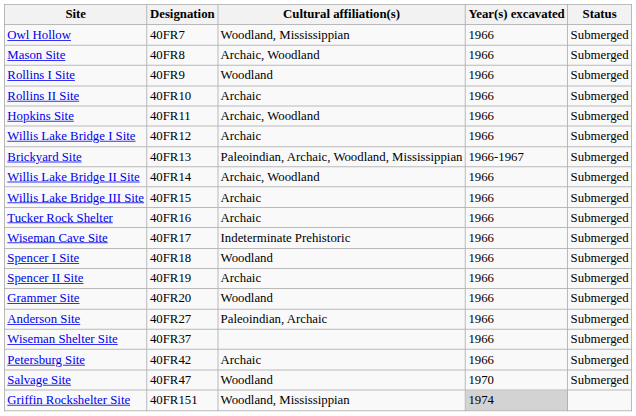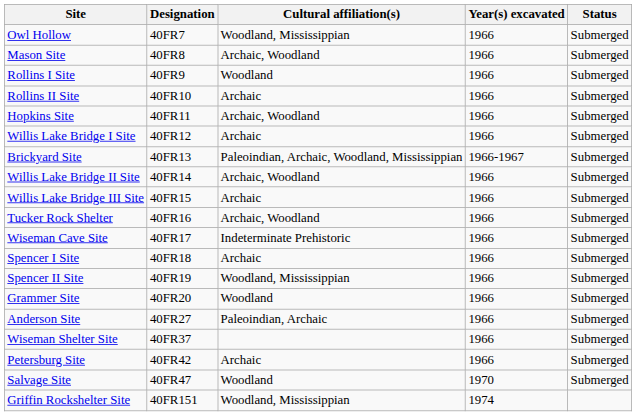 <table class="wikitable">
 <tr>
 <th>Site</th>
 <th>Designation</th>
 <th>Cultural affiliation(s)</th>
 <th>Year(s) excavated</th>
 <th>Status</th>
 </tr>
 <tr>
 <td><a href='#'>Owl Hollow</a></td>
 <td>40FR7</td>
 <td>Woodland, Mississippian</td>
 <td>1966</td>
 <td>Submerged</td>
 </tr>
 <tr>
 <td><a href='#'>Mason Site</a></td>
 <td>40FR8</td>
 <td>Archaic, Woodland</td>
 <td>1966</td>
 <td>Submerged</td>
 </tr>
 <tr>
 <td><a href='#'>Rollins I Site</a></td>
 <td>40FR9</td>
 <td>Woodland</td>
 <td>1966</td>
 <td>Submerged</td>
 </tr>
 <tr>
 <td><a href='#'>Rollins II Site</a></td>
 <td>40FR10</td>
 <td>Archaic</td>
 <td>1966</td>
 <td>Submerged</td>
 </tr>
 <tr>
 <td><a href='#'>Hopkins Site</a></td>
 <td>40FR11</td>
 <td>Archaic, Woodland</td>
 <td>1966</td>
 <td>Submerged</td>
 </tr>
 <tr>
 <td><a href='#'>Willis Lake Bridge I Site</a></td>
 <td>40FR12</td>
 <td>Archaic</td>
 <td>1966</td>
 <td>Submerged</td>
 </tr>
 <tr>
 <td><a href='#'>Brickyard Site</a></td>
 <td>40FR13</td>
 <td>Paleoindian, Archaic, Woodland, Mississippian</td>
 <td>1966-1967</td>
 <td>Submerged</td>
 </tr>
 <tr>
 <td><a href='#'>Willis Lake Bridge II Site</a></td>
 <td>40FR14</td>
 <td>Archaic, Woodland</td>
 <td>1966</td>
 <td>Submerged</td>
 </tr>
 <tr>
 <td><a href='#'>Willis Lake Bridge III Site</a></td>
 <td>40FR15</td>
 <td>Archaic</td>
 <td>1966</td>
 <td>Submerged</td>
 </tr>
 <tr>
 <td><a href='#'>Tucker Rock Shelter</a></td>
 <td>40FR16</td>
-<td>Archaic</td>
+<td>Archaic, Woodland</td>
 <td>1966</td>
 <td>Submerged</td>
 </tr>
 <tr>
 <td><a href='#'>Wiseman Cave Site</a></td>
 <td>40FR17</td>
 <td>Indeterminate Prehistoric</td>
 <td>1966</td>
 <td>Submerged</td>
 </tr>
 <tr>
 <td><a href='#'>Spencer I Site</a></td>
 <td>40FR18</td>
-<td>Woodland</td>
+<td>Archaic</td>
 <td>1966</td>
 <td>Submerged</td>
 </tr>
 <tr>
 <td><a href='#'>Spencer II Site</a></td>
 <td>40FR19</td>
-<td>Archaic</td>
+<td>Woodland, Mississippian</td>
 <td>1966</td>
 <td>Submerged</td>
 </tr>
 <tr>
 <td><a href='#'>Grammer Site</a></td>
 <td>40FR20</td>
 <td>Woodland</td>
 <td>1966</td>
 <td>Submerged</td>
 </tr>
 <tr>
 <td><a href='#'>Anderson Site</a></td>
 <td>40FR27</td>
 <td>Paleoindian, Archaic</td>
 <td>1966</td>
 <td>Submerged</td>
 </tr>
 <tr>
 <td><a href='#'>Wiseman Shelter Site</a></td>
 <td>40FR37</td>
 <td></td>
 <td>1966</td>
 <td>Submerged</td>
 </tr>
 <tr>
 <td><a href='#'>Petersburg Site</a></td>
 <td>40FR42</td>
 <td>Archaic</td>
 <td>1966</td>
 <td>Submerged</td>
 </tr>
 <tr>
 <td><a href='#'>Salvage Site</a></td>
 <td>40FR47</td>
 <td>Woodland</td>
 <td>1970</td>
 <td>Submerged</td>
 </tr>
 <tr>
 <td><a href='#'>Griffin Rockshelter Site</a></td>
 <td>40FR151</td>
 <td>Woodland, Mississippian</td>
-<td style="background: lightgrey;">1974</td>
+<td>1974</td>
 <td></td>
 </tr>
 </table>
